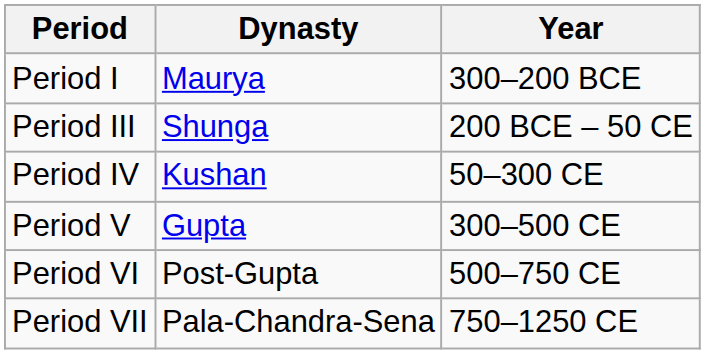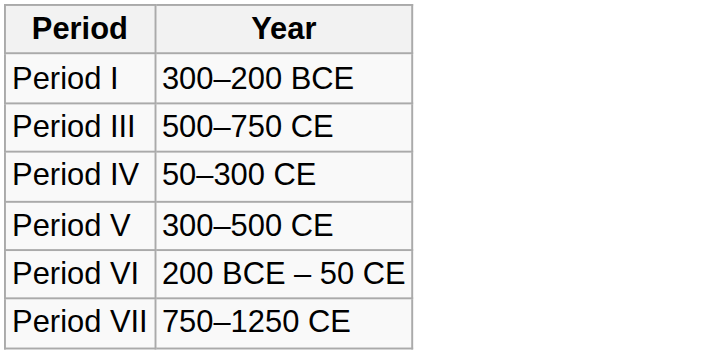 <table class="wikitable">
 <tr>
 <th>Period</th>
-<th>Dynasty</th>
 <th>Year</th>
 </tr>
 <tr>
 <td>Period I</td>
-<td><a href='#'>Maurya</a></td>
 <td>300–200 BCE</td>
 </tr>
 <tr>
 <td>Period III</td>
-<td><a href='#'>Shunga</a></td>
-<td>200 BCE – 50 CE</td>
+<td>500–750 CE</td>
 </tr>
 <tr>
 <td>Period IV</td>
-<td><a href='#'>Kushan</a></td>
 <td>50–300 CE</td>
 </tr>
 <tr>
 <td>Period V</td>
-<td><a href='#'>Gupta</a></td>
 <td>300–500 CE</td>
 </tr>
 <tr>
 <td>Period VI</td>
-<td>Post-Gupta</td>
-<td>500–750 CE</td>
+<td>200 BCE – 50 CE</td>
 </tr>
 <tr>
 <td>Period VII</td>
-<td>Pala-Chandra-Sena</td>
 <td>750–1250 CE</td>
 </tr>
 </table>
